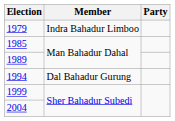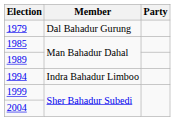 <table class="wikitable sortable">
 <tr>
 <th>Election</th>
 <th>Member</th>
 <th colspan=2>Party</th>
 </tr>
 <tr>
 <td><a href='#'>1979</a></td>
-<td>Indra Bahadur Limboo</td>
+<td>Dal Bahadur Gurung</td>
 <td></td>
 </tr>
 <tr>
 <td><a href='#'>1985</a></td>
 <td rowspan=2>Man Bahadur Dahal</td>
 <td></td>
 </tr>
 <tr>
 <td><a href='#'>1989</a></td>
 </tr>
 <tr>
 <td><a href='#'>1994</a></td>
-<td>Dal Bahadur Gurung</td>
+<td>Indra Bahadur Limboo</td>
 <td></td>
 </tr>
 <tr>
 <td><a href='#'>1999</a></td>
 <td rowspan=2><a href='#'>Sher Bahadur Subedi</a></td>
 </tr>
 <tr>
 <td><a href='#'>2004</a></td>
 </tr>
 </table>
